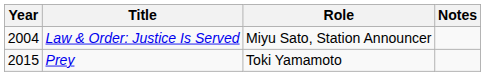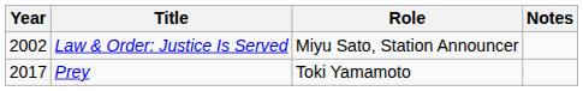 <table class="wikitable sortable">
 <tr>
 <th>Year</th>
 <th>Title</th>
 <th>Role</th>
 <th class="unsortable">Notes</th>
 </tr>
 <tr>
-<td>2004</td>
+<td>2002</td>
 <td><em><a href='#'>Law & Order: Justice Is Served</a></em></td>
 <td>Miyu Sato, Station Announcer</td>
 <td></td>
 </tr>
 <tr>
-<td>2015</td>
+<td>2017</td>
 <td><em><a href='#'>Prey</a></em></td>
 <td>Toki Yamamoto</td>
 <td></td>
 </tr>
 </table>
